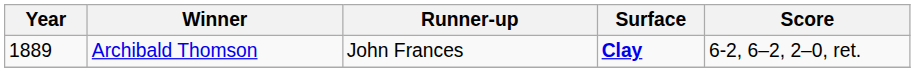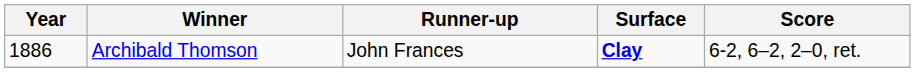 <table class="wikitable" style="font-size:98%;">
 <tr>
 <th style="width:60px;">Year</th>
 <th style="width:200px;">Winner</th>
 <th style="width:200px;">Runner-up</th>
 <th style="width:80px;">Surface</th>
 <th style="width:160px;">Score</th>
 </tr>
 <tr>
-<td>1889</td>
+<td>1886</td>
 <td> <a href='#'>Archibald Thomson</a></td>
 <td> John Frances</td>
 <td><strong><a href='#'>Clay</a></strong></td>
 <td>6-2, 6–2, 2–0, ret.</td>
 </tr>
 <tr>
 </tr>
 </table>
